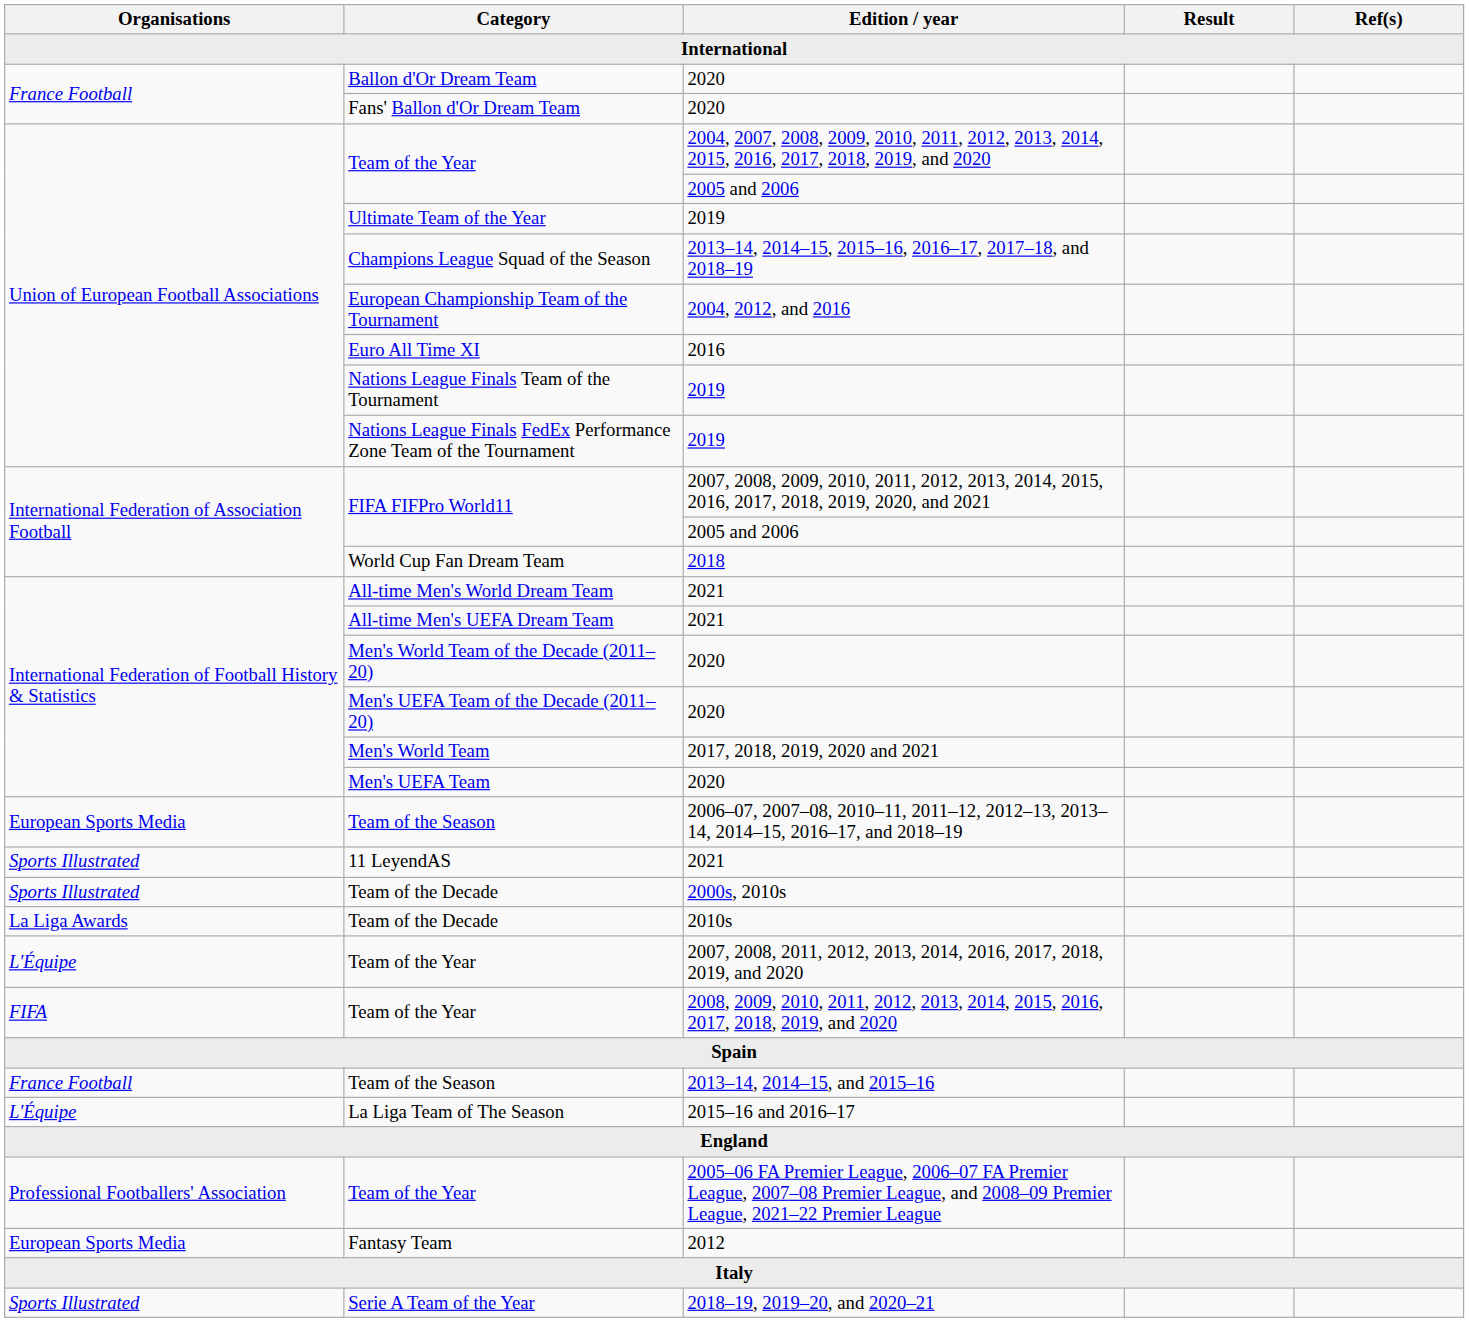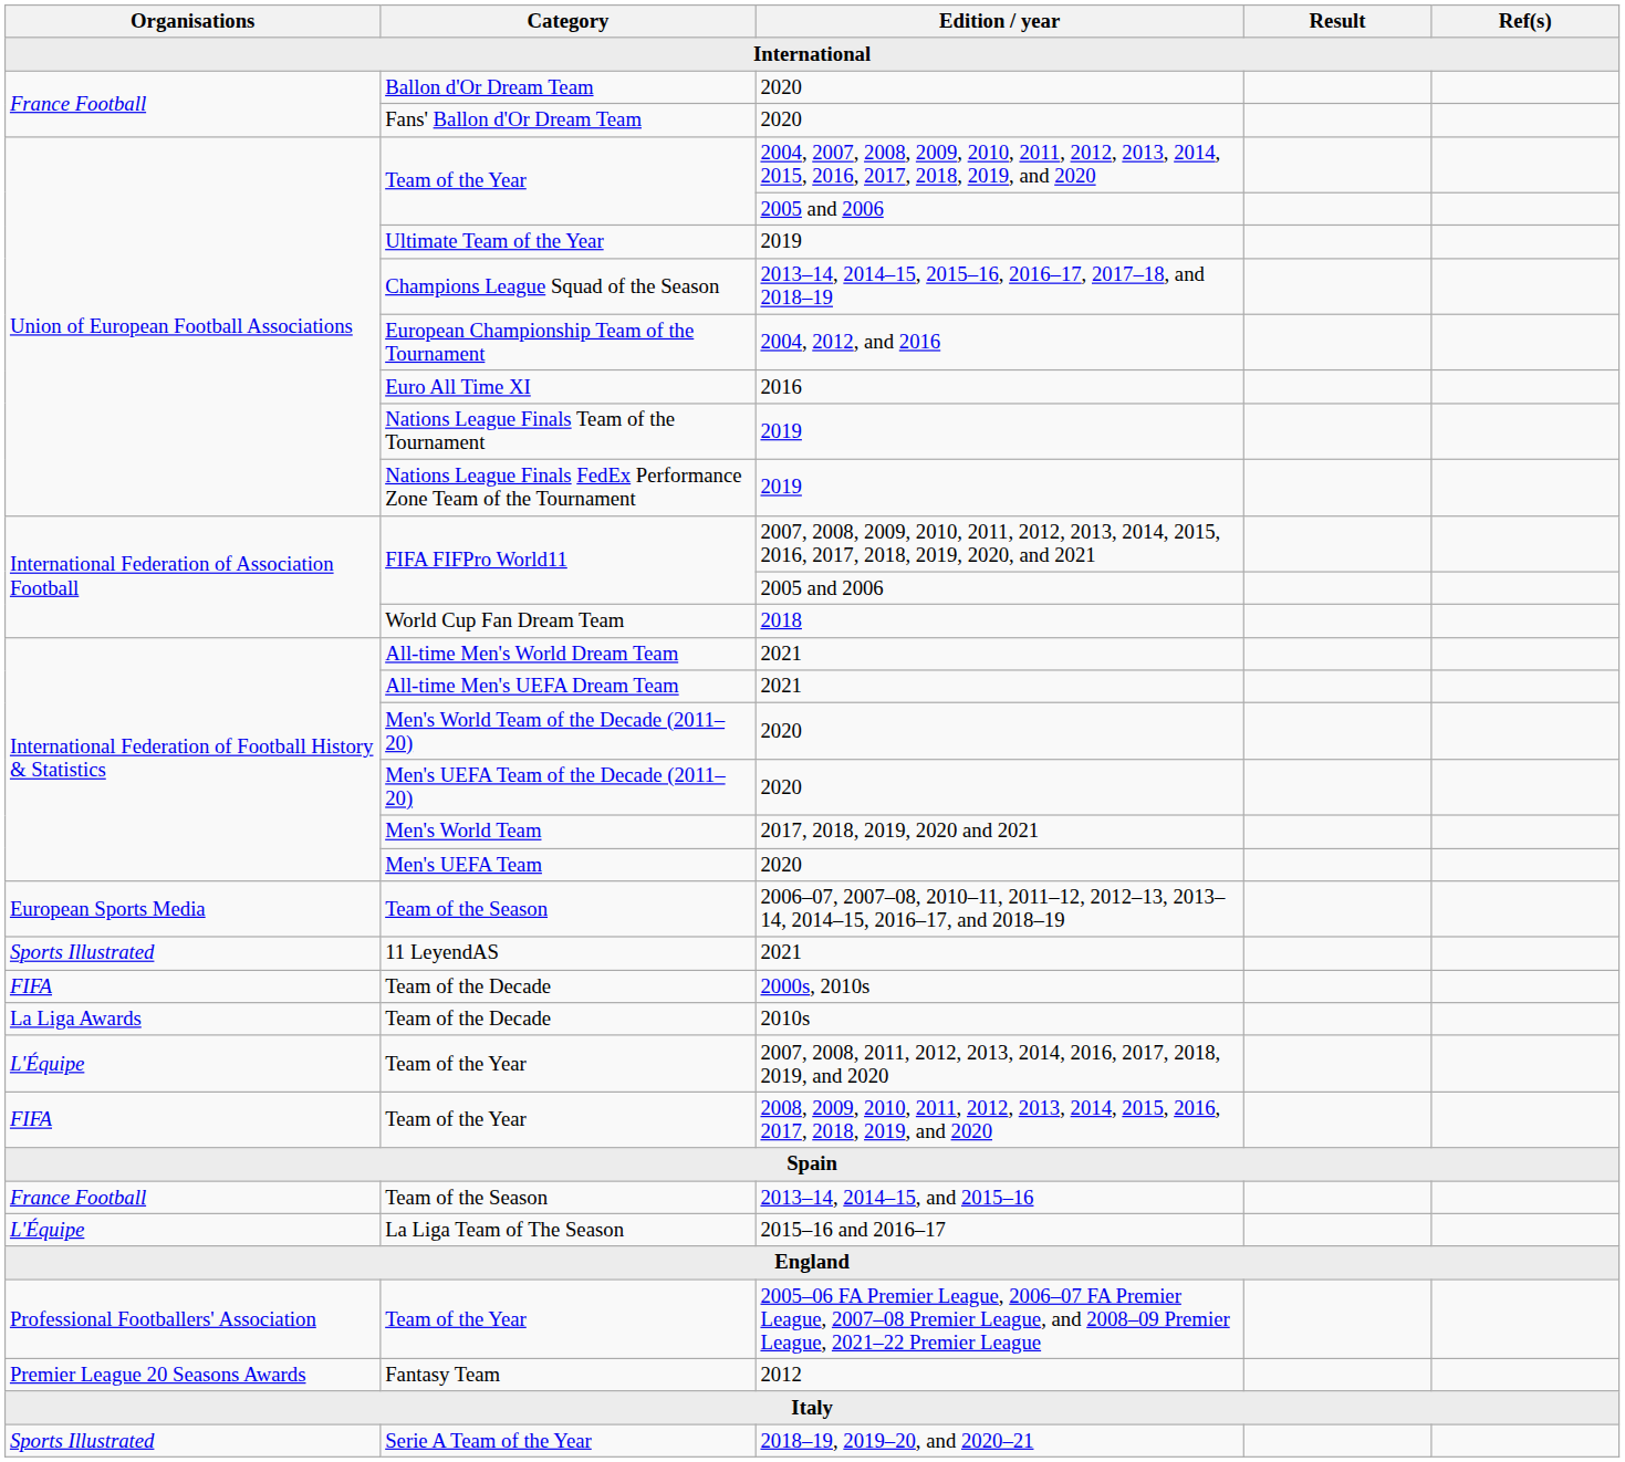 <table class="wikitable sortable">
 <tr>
 <th scope="col" width=10%>Organisations</th>
 <th scope="col" width=10%>Category</th>
 <th scope="col" style="width:13%;">Edition / year</th>
 <th scope="col" width=5%>Result</th>
 <th scope="col" width=5%>Ref(s)</th>
 </tr>
 <tr>
 <td colspan="5" style="background: #ececec; vertical-align: middle; text-align: center; " class="table-na"><strong>International</strong></td>
 </tr>
 <tr>
 <td rowspan="2"><em><a href='#'>France Football</a></em></td>
 <td><a href='#'>Ballon d'Or Dream Team</a></td>
 <td>2020</td>
 <td></td>
 <td></td>
 </tr>
 <tr>
 <td>Fans' <a href='#'>Ballon d'Or Dream Team</a></td>
 <td>2020</td>
 <td></td>
 <td></td>
 </tr>
 <tr>
 <td rowspan="8"><a href='#'>Union of European Football Associations</a></td>
 <td rowspan="2"><a href='#'>Team of the Year</a></td>
 <td><a href='#'>2004</a>, <a href='#'>2007</a>, <a href='#'>2008</a>, <a href='#'>2009</a>, <a href='#'>2010</a>, <a href='#'>2011</a>, <a href='#'>2012</a>, <a href='#'>2013</a>, <a href='#'>2014</a>, <a href='#'>2015</a>, <a href='#'>2016</a>, <a href='#'>2017</a>, <a href='#'>2018</a>, <a href='#'>2019</a>, and <a href='#'>2020</a></td>
 <td></td>
 <td></td>
 </tr>
 <tr>
 <td><a href='#'>2005</a> and <a href='#'>2006</a></td>
 <td></td>
 <td></td>
 </tr>
 <tr>
 <td><a href='#'>Ultimate Team of the Year</a></td>
 <td>2019</td>
 <td></td>
 <td></td>
 </tr>
 <tr>
 <td><a href='#'>Champions League</a> Squad of the Season</td>
 <td><a href='#'>2013–14</a>, <a href='#'>2014–15</a>, <a href='#'>2015–16</a>, <a href='#'>2016–17</a>, <a href='#'>2017–18</a>, and <a href='#'>2018–19</a></td>
 <td></td>
 <td></td>
 </tr>
 <tr>
 <td><a href='#'>European Championship Team of the Tournament</a></td>
 <td><a href='#'>2004</a>, <a href='#'>2012</a>, and <a href='#'>2016</a></td>
 <td></td>
 <td></td>
 </tr>
 <tr>
 <td><a href='#'>Euro All Time XI</a></td>
 <td>2016</td>
 <td></td>
 <td></td>
 </tr>
 <tr>
 <td><a href='#'>Nations League Finals</a> Team of the Tournament</td>
 <td><a href='#'>2019</a></td>
 <td></td>
 <td></td>
 </tr>
 <tr>
 <td><a href='#'>Nations League Finals</a> <a href='#'>FedEx</a> Performance Zone Team of the Tournament</td>
 <td><a href='#'>2019</a></td>
 <td></td>
 <td></td>
 </tr>
 <tr>
 <td rowspan="3"><a href='#'>International Federation of Association Football</a></td>
 <td rowspan="2"><a href='#'>FIFA FIFPro World11</a></td>
 <td>2007, 2008, 2009, 2010, 2011, 2012, 2013, 2014, 2015, 2016, 2017, 2018, 2019, 2020, and 2021</td>
 <td></td>
 <td></td>
 </tr>
 <tr>
 <td>2005 and 2006</td>
 <td></td>
 <td></td>
 </tr>
 <tr>
 <td>World Cup Fan Dream Team</td>
 <td><a href='#'>2018</a></td>
 <td></td>
 <td></td>
 </tr>
 <tr>
 <td rowspan="6"><a href='#'>International Federation of Football History & Statistics</a></td>
 <td><a href='#'>All-time Men's World Dream Team</a></td>
 <td 2021>2021</td>
 <td></td>
 </tr>
 <tr>
 <td><a href='#'>All-time Men's UEFA Dream Team</a></td>
 <td>2021</td>
 <td></td>
 <td></td>
 </tr>
 <tr>
 <td><a href='#'>Men's World Team of the Decade (2011–20)</a></td>
 <td>2020</td>
 <td></td>
 <td></td>
 </tr>
 <tr>
 <td><a href='#'>Men's UEFA Team of the Decade (2011–20)</a></td>
 <td>2020</td>
 <td></td>
 <td></td>
 </tr>
 <tr>
 <td><a href='#'>Men's World Team</a></td>
 <td 2017, 2018, 2019, and 2020>2017, 2018, 2019, 2020 and 2021</td>
 <td></td>
 <td></td>
 </tr>
 <tr>
 <td><a href='#'>Men's UEFA Team</a></td>
 <td>2020</td>
 <td></td>
 <td></td>
 </tr>
 <tr>
 <td><a href='#'>European Sports Media</a></td>
 <td><a href='#'>Team of the Season</a></td>
 <td>2006–07, 2007–08, 2010–11, 2011–12, 2012–13, 2013–14, 2014–15, 2016–17, and 2018–19</td>
 <td></td>
 <td></td>
 </tr>
 <tr>
 <td><em><a href='#'>Sports Illustrated</a></em></td>
 <td>11 LeyendAS</td>
 <td>2021</td>
 <td></td>
 <td></td>
 </tr>
 <tr>
-<td><em><a href='#'>Sports Illustrated</a></em></td>
+<td><em><a href='#'>FIFA</a></em></td>
 <td>Team of the Decade</td>
 <td><a href='#'>2000s</a>, 2010s</td>
 <td></td>
 <td></td>
 </tr>
 <tr>
 <td><a href='#'>La Liga Awards</a></td>
 <td>Team of the Decade</td>
 <td>2010s</td>
 <td></td>
 <td></td>
 </tr>
 <tr>
 <td><em><a href='#'>L'Équipe</a></em></td>
 <td>Team of the Year</td>
 <td>2007, 2008, 2011, 2012, 2013, 2014, 2016, 2017, 2018, 2019, and 2020</td>
 <td></td>
 <td></td>
 </tr>
 <tr>
 <td><em><a href='#'>FIFA</a></em></td>
 <td>Team of the Year</td>
 <td><a href='#'>2008</a>, <a href='#'>2009</a>, <a href='#'>2010</a>, <a href='#'>2011</a>, <a href='#'>2012</a>, <a href='#'>2013</a>, <a href='#'>2014</a>, <a href='#'>2015</a>, <a href='#'>2016</a>, <a href='#'>2017</a>, <a href='#'>2018</a>, <a href='#'>2019</a>, and <a href='#'>2020</a></td>
 <td></td>
 <td></td>
 </tr>
 <tr>
 <td colspan="5" style="background: #ececec; vertical-align: middle; text-align: center; " class="table-na"><strong>Spain</strong></td>
 </tr>
 <tr>
 <td><em><a href='#'>France Football</a></em></td>
 <td>Team of the Season</td>
 <td><a href='#'>2013–14</a>, <a href='#'>2014–15</a>, and <a href='#'>2015–16</a></td>
 <td></td>
 <td></td>
 </tr>
 <tr>
 <td><em><a href='#'>L'Équipe</a></em></td>
 <td>La Liga Team of The Season</td>
 <td>2015–16 and 2016–17</td>
 <td></td>
 <td></td>
 </tr>
 <tr>
 <td colspan="5" style="background: #ececec; vertical-align: middle; text-align: center; " class="table-na"><strong>England</strong></td>
 </tr>
 <tr>
 <td><a href='#'>Professional Footballers' Association</a></td>
 <td><a href='#'>Team of the Year</a></td>
 <td><a href='#'>2005–06 FA Premier League</a>, <a href='#'>2006–07 FA Premier League</a>, <a href='#'>2007–08 Premier League</a>, and <a href='#'>2008–09 Premier League</a>, <a href='#'>2021–22 Premier League</a></td>
 <td></td>
 <td></td>
 </tr>
 <tr>
-<td><a href='#'>European Sports Media</a></td>
+<td><a href='#'>Premier League 20 Seasons Awards</a></td>
 <td>Fantasy Team</td>
 <td>2012</td>
 <td></td>
 <td></td>
 </tr>
 <tr>
 <td colspan="5" style="background: #ececec; vertical-align: middle; text-align: center; " class="table-na"><strong>Italy</strong></td>
 </tr>
 <tr>
 <td><em><a href='#'>Sports Illustrated</a></em></td>
 <td><a href='#'>Serie A Team of the Year</a></td>
 <td><a href='#'>2018–19</a>, <a href='#'>2019–20</a>, and <a href='#'>2020–21</a></td>
 <td></td>
 <td></td>
 </tr>
 </table>
